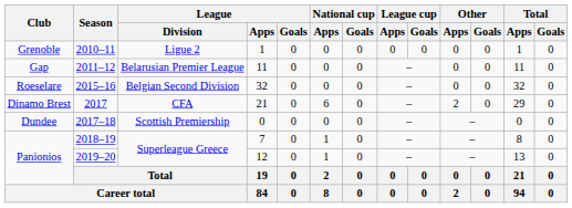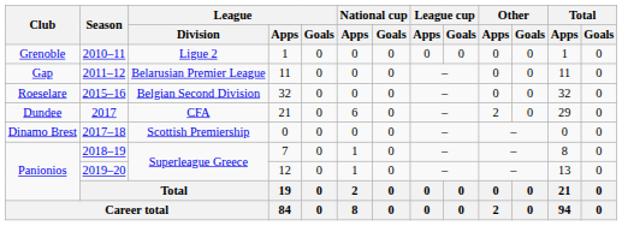 <table class="wikitable" style="text-align:center">
 <tr>
 <th rowspan="2">Club</th>
 <th rowspan="2">Season</th>
 <th colspan="3">League</th>
 <th colspan="2">National cup</th>
 <th colspan="2">League cup</th>
 <th colspan="2">Other</th>
 <th colspan="2">Total</th>
 </tr>
 <tr>
 <th>Division</th>
 <th>Apps</th>
 <th>Goals</th>
 <th>Apps</th>
 <th>Goals</th>
 <th>Apps</th>
 <th>Goals</th>
 <th>Apps</th>
 <th>Goals</th>
 <th>Apps</th>
 <th>Goals</th>
 </tr>
 <tr>
 <td><a href='#'>Grenoble</a></td>
 <td><a href='#'>2010–11</a></td>
 <td><a href='#'>Ligue 2</a></td>
 <td>1</td>
 <td>0</td>
 <td>0</td>
 <td>0</td>
 <td>0</td>
 <td>0</td>
 <td>0</td>
 <td>0</td>
 <td>1</td>
 <td>0</td>
 </tr>
 <tr>
 <td><a href='#'>Gap</a></td>
 <td><a href='#'>2011–12</a></td>
 <td><a href='#'>Belarusian Premier League</a></td>
 <td>11</td>
 <td>0</td>
 <td>0</td>
 <td>0</td>
 <td colspan="2">–</td>
 <td>0</td>
 <td>0</td>
 <td>11</td>
 <td>0</td>
 </tr>
 <tr>
 <td><a href='#'>Roeselare</a></td>
 <td><a href='#'>2015–16</a></td>
 <td><a href='#'>Belgian Second Division</a></td>
 <td>32</td>
 <td>0</td>
 <td>0</td>
 <td>0</td>
 <td colspan="2">–</td>
 <td>0</td>
 <td>0</td>
 <td>32</td>
 <td>0</td>
 </tr>
 <tr>
-<td><a href='#'>Dinamo Brest</a></td>
+<td><a href='#'>Dundee</a></td>
 <td><a href='#'>2017</a></td>
 <td><a href='#'>CFA</a></td>
 <td>21</td>
 <td>0</td>
 <td>6</td>
 <td>0</td>
 <td colspan="2">–</td>
 <td>2</td>
 <td>0</td>
 <td>29</td>
 <td>0</td>
 </tr>
 <tr>
-<td><a href='#'>Dundee</a></td>
+<td><a href='#'>Dinamo Brest</a></td>
 <td><a href='#'>2017–18</a></td>
 <td><a href='#'>Scottish Premiership</a></td>
 <td>0</td>
 <td>0</td>
 <td>0</td>
 <td>0</td>
 <td colspan="2">–</td>
 <td colspan="2">–</td>
 <td>0</td>
 <td>0</td>
 </tr>
 <tr>
 <td rowspan="3"><a href='#'>Panionios</a></td>
 <td><a href='#'>2018–19</a></td>
 <td rowspan="2"><a href='#'>Superleague Greece</a></td>
 <td>7</td>
 <td>0</td>
 <td>1</td>
 <td>0</td>
 <td colspan="2">–</td>
 <td colspan="2">–</td>
 <td>8</td>
 <td>0</td>
 </tr>
 <tr>
 <td><a href='#'>2019–20</a></td>
 <td>12</td>
 <td>0</td>
 <td>1</td>
 <td>0</td>
 <td colspan="2">–</td>
 <td colspan="2">–</td>
 <td>13</td>
 <td>0</td>
 </tr>
 <tr>
 <th colspan="2">Total</th>
 <th>19</th>
 <th>0</th>
 <th>2</th>
 <th>0</th>
 <th>0</th>
 <th>0</th>
 <th>0</th>
 <th>0</th>
 <th>21</th>
 <th>0</th>
 </tr>
 <tr>
 <th colspan="3">Career total</th>
 <th>84</th>
 <th>0</th>
 <th>8</th>
 <th>0</th>
 <th>0</th>
 <th>0</th>
 <th>2</th>
 <th>0</th>
 <th>94</th>
 <th>0</th>
 </tr>
 </table>
